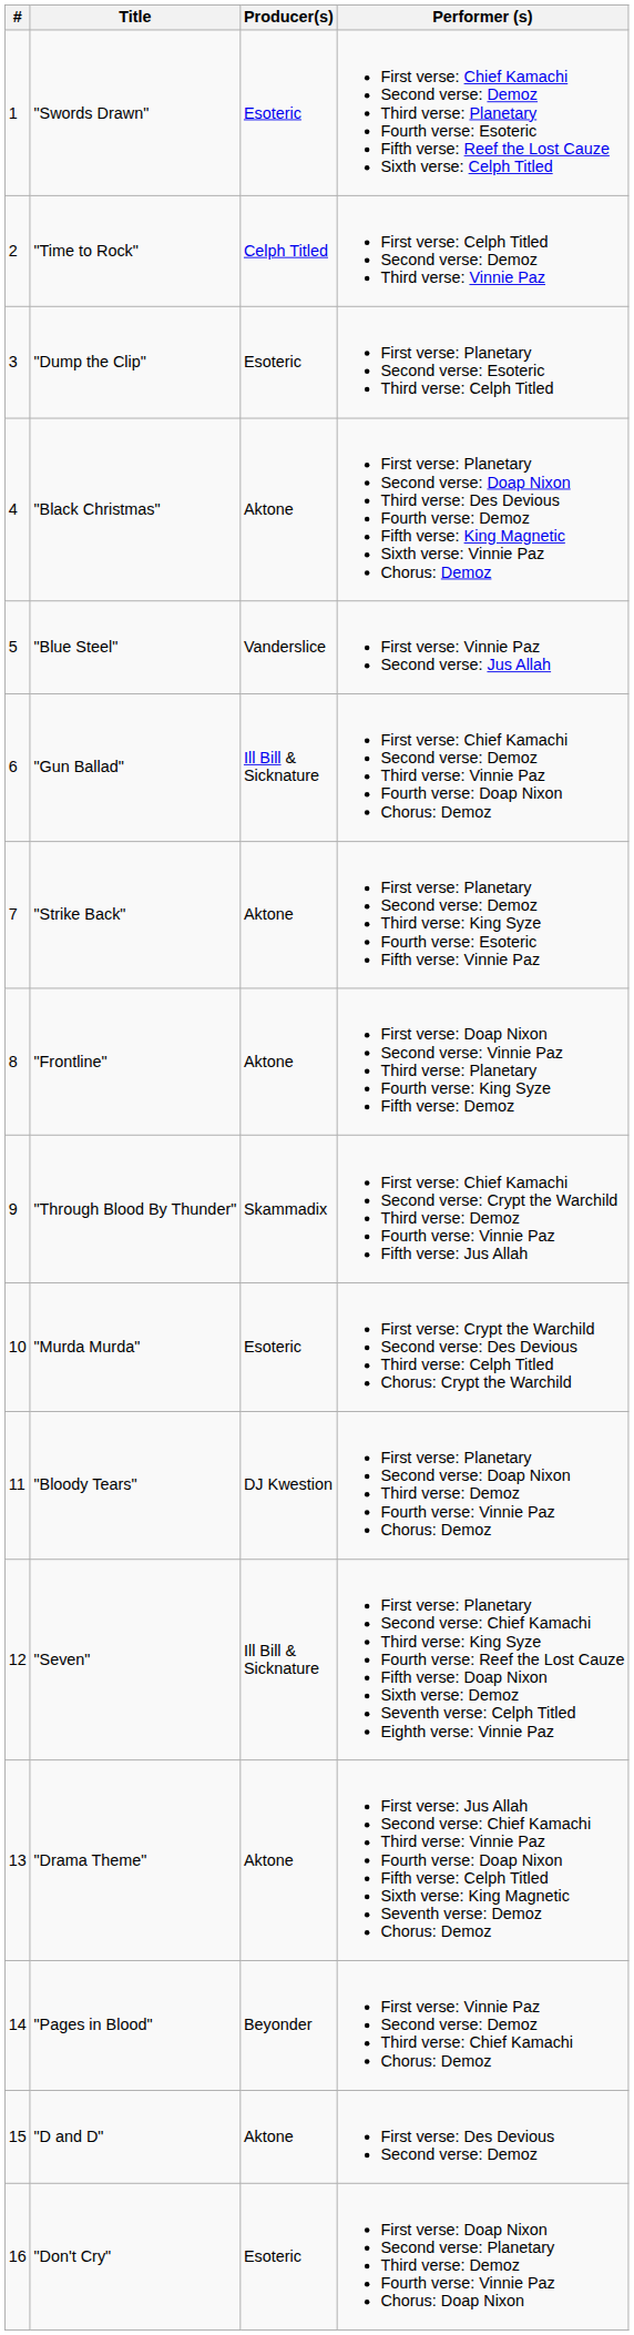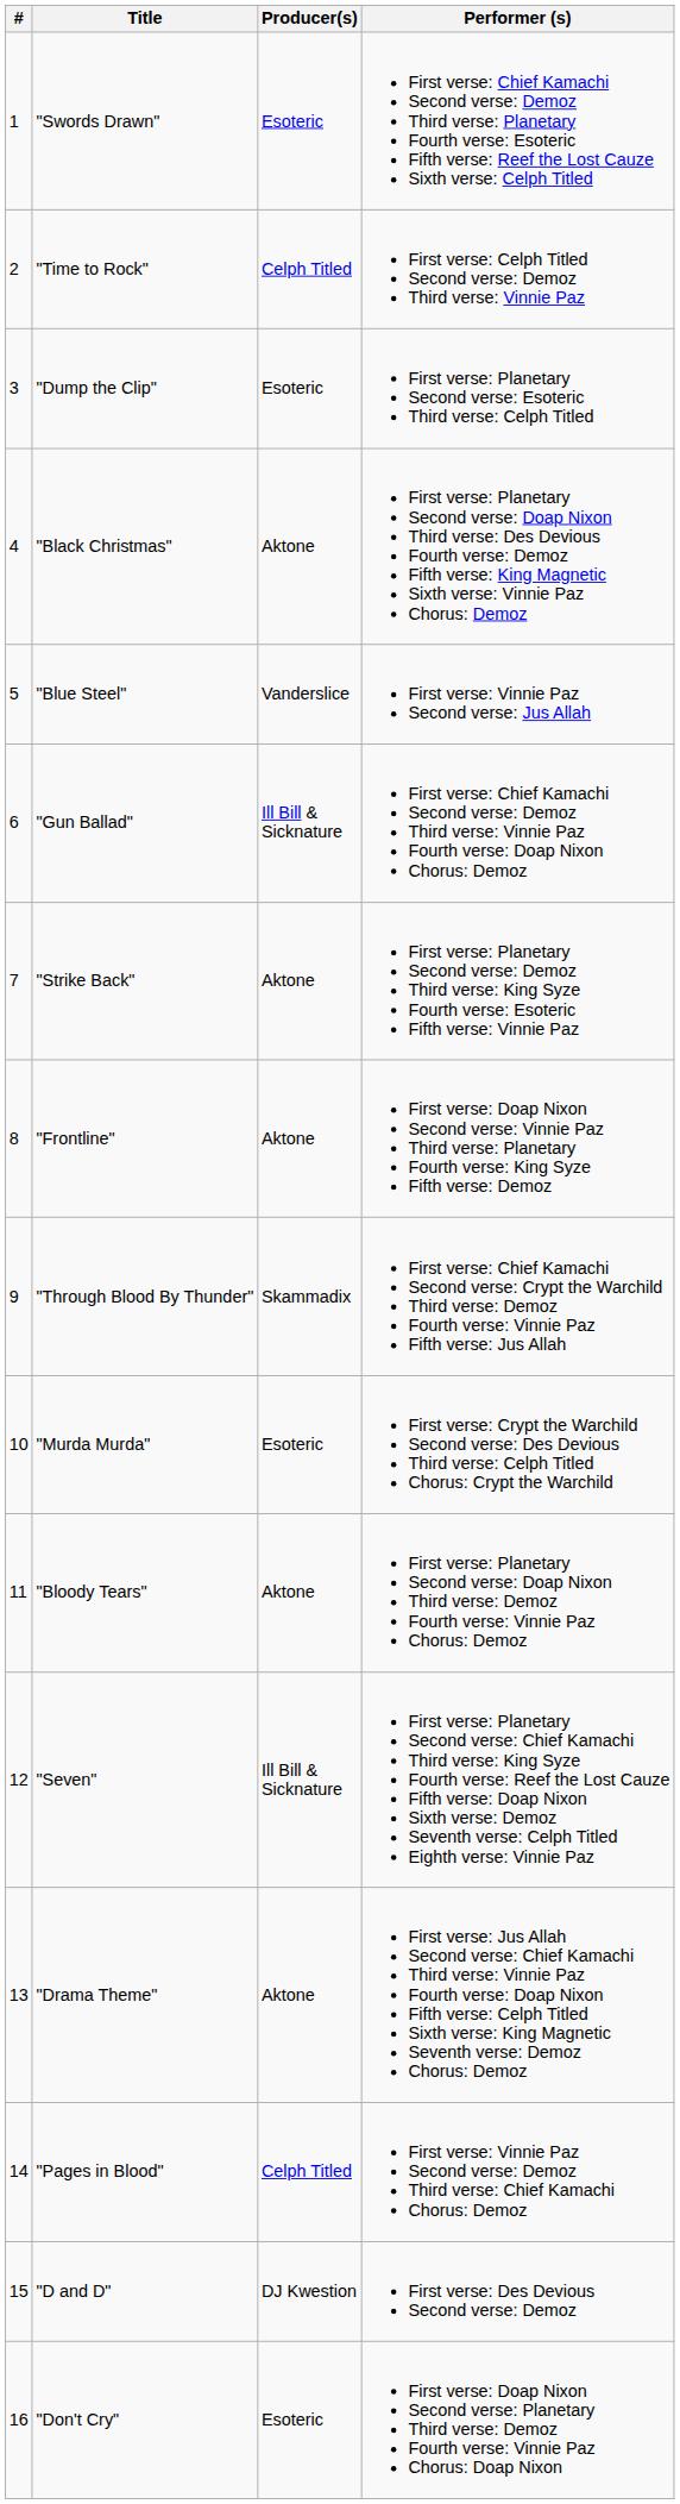 <table class="wikitable">
 <tr>
 <th>#</th>
 <th>Title</th>
 <th>Producer(s)</th>
 <th>Performer (s)</th>
 </tr>
 <tr>
 <td>1</td>
 <td>"Swords Drawn"</td>
 <td><a href='#'>Esoteric</a></td>
 <td><br><ul><li>First verse: <a href='#'>Chief Kamachi</a></li><li>Second verse: <a href='#'>Demoz</a></li><li>Third verse: <a href='#'>Planetary</a></li><li>Fourth verse: Esoteric</li><li>Fifth verse: <a href='#'>Reef the Lost Cauze</a></li><li>Sixth verse: <a href='#'>Celph Titled</a></li></ul></td>
 </tr>
 <tr>
 <td>2</td>
 <td>"Time to Rock"</td>
 <td><a href='#'>Celph Titled</a></td>
 <td><br><ul><li>First verse: Celph Titled</li><li>Second verse: Demoz</li><li>Third verse: <a href='#'>Vinnie Paz</a></li></ul></td>
 </tr>
 <tr>
 <td>3</td>
 <td>"Dump the Clip"</td>
 <td>Esoteric</td>
 <td><br><ul><li>First verse: Planetary</li><li>Second verse: Esoteric</li><li>Third verse: Celph Titled</li></ul></td>
 </tr>
 <tr>
 <td>4</td>
 <td>"Black Christmas"</td>
 <td>Aktone</td>
 <td><br><ul><li>First verse: Planetary</li><li>Second verse: <a href='#'>Doap Nixon</a></li><li>Third verse: Des Devious</li><li>Fourth verse: Demoz</li><li>Fifth verse: <a href='#'>King Magnetic</a></li><li>Sixth verse: Vinnie Paz</li><li>Chorus: <a href='#'>Demoz</a></li></ul></td>
 </tr>
 <tr>
 <td>5</td>
 <td>"Blue Steel"</td>
 <td>Vanderslice</td>
 <td><br><ul><li>First verse: Vinnie Paz</li><li>Second verse: <a href='#'>Jus Allah</a></li></ul></td>
 </tr>
 <tr>
 <td>6</td>
 <td>"Gun Ballad"</td>
 <td><a href='#'>Ill Bill</a> &<br>Sicknature</td>
 <td><br><ul><li>First verse: Chief Kamachi</li><li>Second verse: Demoz</li><li>Third verse: Vinnie Paz</li><li>Fourth verse: Doap Nixon</li><li>Chorus: Demoz</li></ul></td>
 </tr>
 <tr>
 <td>7</td>
 <td>"Strike Back"</td>
 <td>Aktone</td>
 <td><br><ul><li>First verse: Planetary</li><li>Second verse: Demoz</li><li>Third verse: King Syze</li><li>Fourth verse: Esoteric</li><li>Fifth verse: Vinnie Paz</li></ul></td>
 </tr>
 <tr>
 <td>8</td>
 <td>"Frontline"</td>
 <td>Aktone</td>
 <td><br><ul><li>First verse: Doap Nixon</li><li>Second verse: Vinnie Paz</li><li>Third verse: Planetary</li><li>Fourth verse: King Syze</li><li>Fifth verse: Demoz</li></ul></td>
 </tr>
 <tr>
 <td>9</td>
 <td>"Through Blood By Thunder"</td>
 <td>Skammadix</td>
 <td><br><ul><li>First verse: Chief Kamachi</li><li>Second verse: Crypt the Warchild</li><li>Third verse: Demoz</li><li>Fourth verse: Vinnie Paz</li><li>Fifth verse: Jus Allah</li></ul></td>
 </tr>
 <tr>
 <td>10</td>
 <td>"Murda Murda"</td>
 <td>Esoteric</td>
 <td><br><ul><li>First verse: Crypt the Warchild</li><li>Second verse: Des Devious</li><li>Third verse: Celph Titled</li><li>Chorus: Crypt the Warchild</li></ul></td>
 </tr>
 <tr>
 <td>11</td>
 <td>"Bloody Tears"</td>
-<td>DJ Kwestion</td>
+<td>Aktone</td>
 <td><br><ul><li>First verse: Planetary</li><li>Second verse: Doap Nixon</li><li>Third verse: Demoz</li><li>Fourth verse: Vinnie Paz</li><li>Chorus: Demoz</li></ul></td>
 </tr>
 <tr>
 <td>12</td>
 <td>"Seven"</td>
 <td>Ill Bill &<br>Sicknature</td>
 <td><br><ul><li>First verse: Planetary</li><li>Second verse: Chief Kamachi</li><li>Third verse: King Syze</li><li>Fourth verse: Reef the Lost Cauze</li><li>Fifth verse: Doap Nixon</li><li>Sixth verse: Demoz</li><li>Seventh verse: Celph Titled</li><li>Eighth verse: Vinnie Paz</li></ul></td>
 </tr>
 <tr>
 <td>13</td>
 <td>"Drama Theme"</td>
 <td>Aktone</td>
 <td><br><ul><li>First verse: Jus Allah</li><li>Second verse: Chief Kamachi</li><li>Third verse: Vinnie Paz</li><li>Fourth verse: Doap Nixon</li><li>Fifth verse: Celph Titled</li><li>Sixth verse: King Magnetic</li><li>Seventh verse: Demoz</li><li>Chorus: Demoz</li></ul></td>
 </tr>
 <tr>
 <td>14</td>
 <td>"Pages in Blood"</td>
-<td>Beyonder</td>
+<td><a href='#'>Celph Titled</a></td>
 <td><br><ul><li>First verse: Vinnie Paz</li><li>Second verse: Demoz</li><li>Third verse: Chief Kamachi</li><li>Chorus: Demoz</li></ul></td>
 </tr>
 <tr>
 <td>15</td>
 <td>"D and D"</td>
-<td>Aktone</td>
+<td>DJ Kwestion</td>
 <td><br><ul><li>First verse: Des Devious</li><li>Second verse: Demoz</li></ul></td>
 </tr>
 <tr>
 <td>16</td>
 <td>"Don't Cry"</td>
 <td>Esoteric</td>
 <td><br><ul><li>First verse: Doap Nixon</li><li>Second verse: Planetary</li><li>Third verse: Demoz</li><li>Fourth verse: Vinnie Paz</li><li>Chorus: Doap Nixon</li></ul></td>
 </tr>
 </table>
